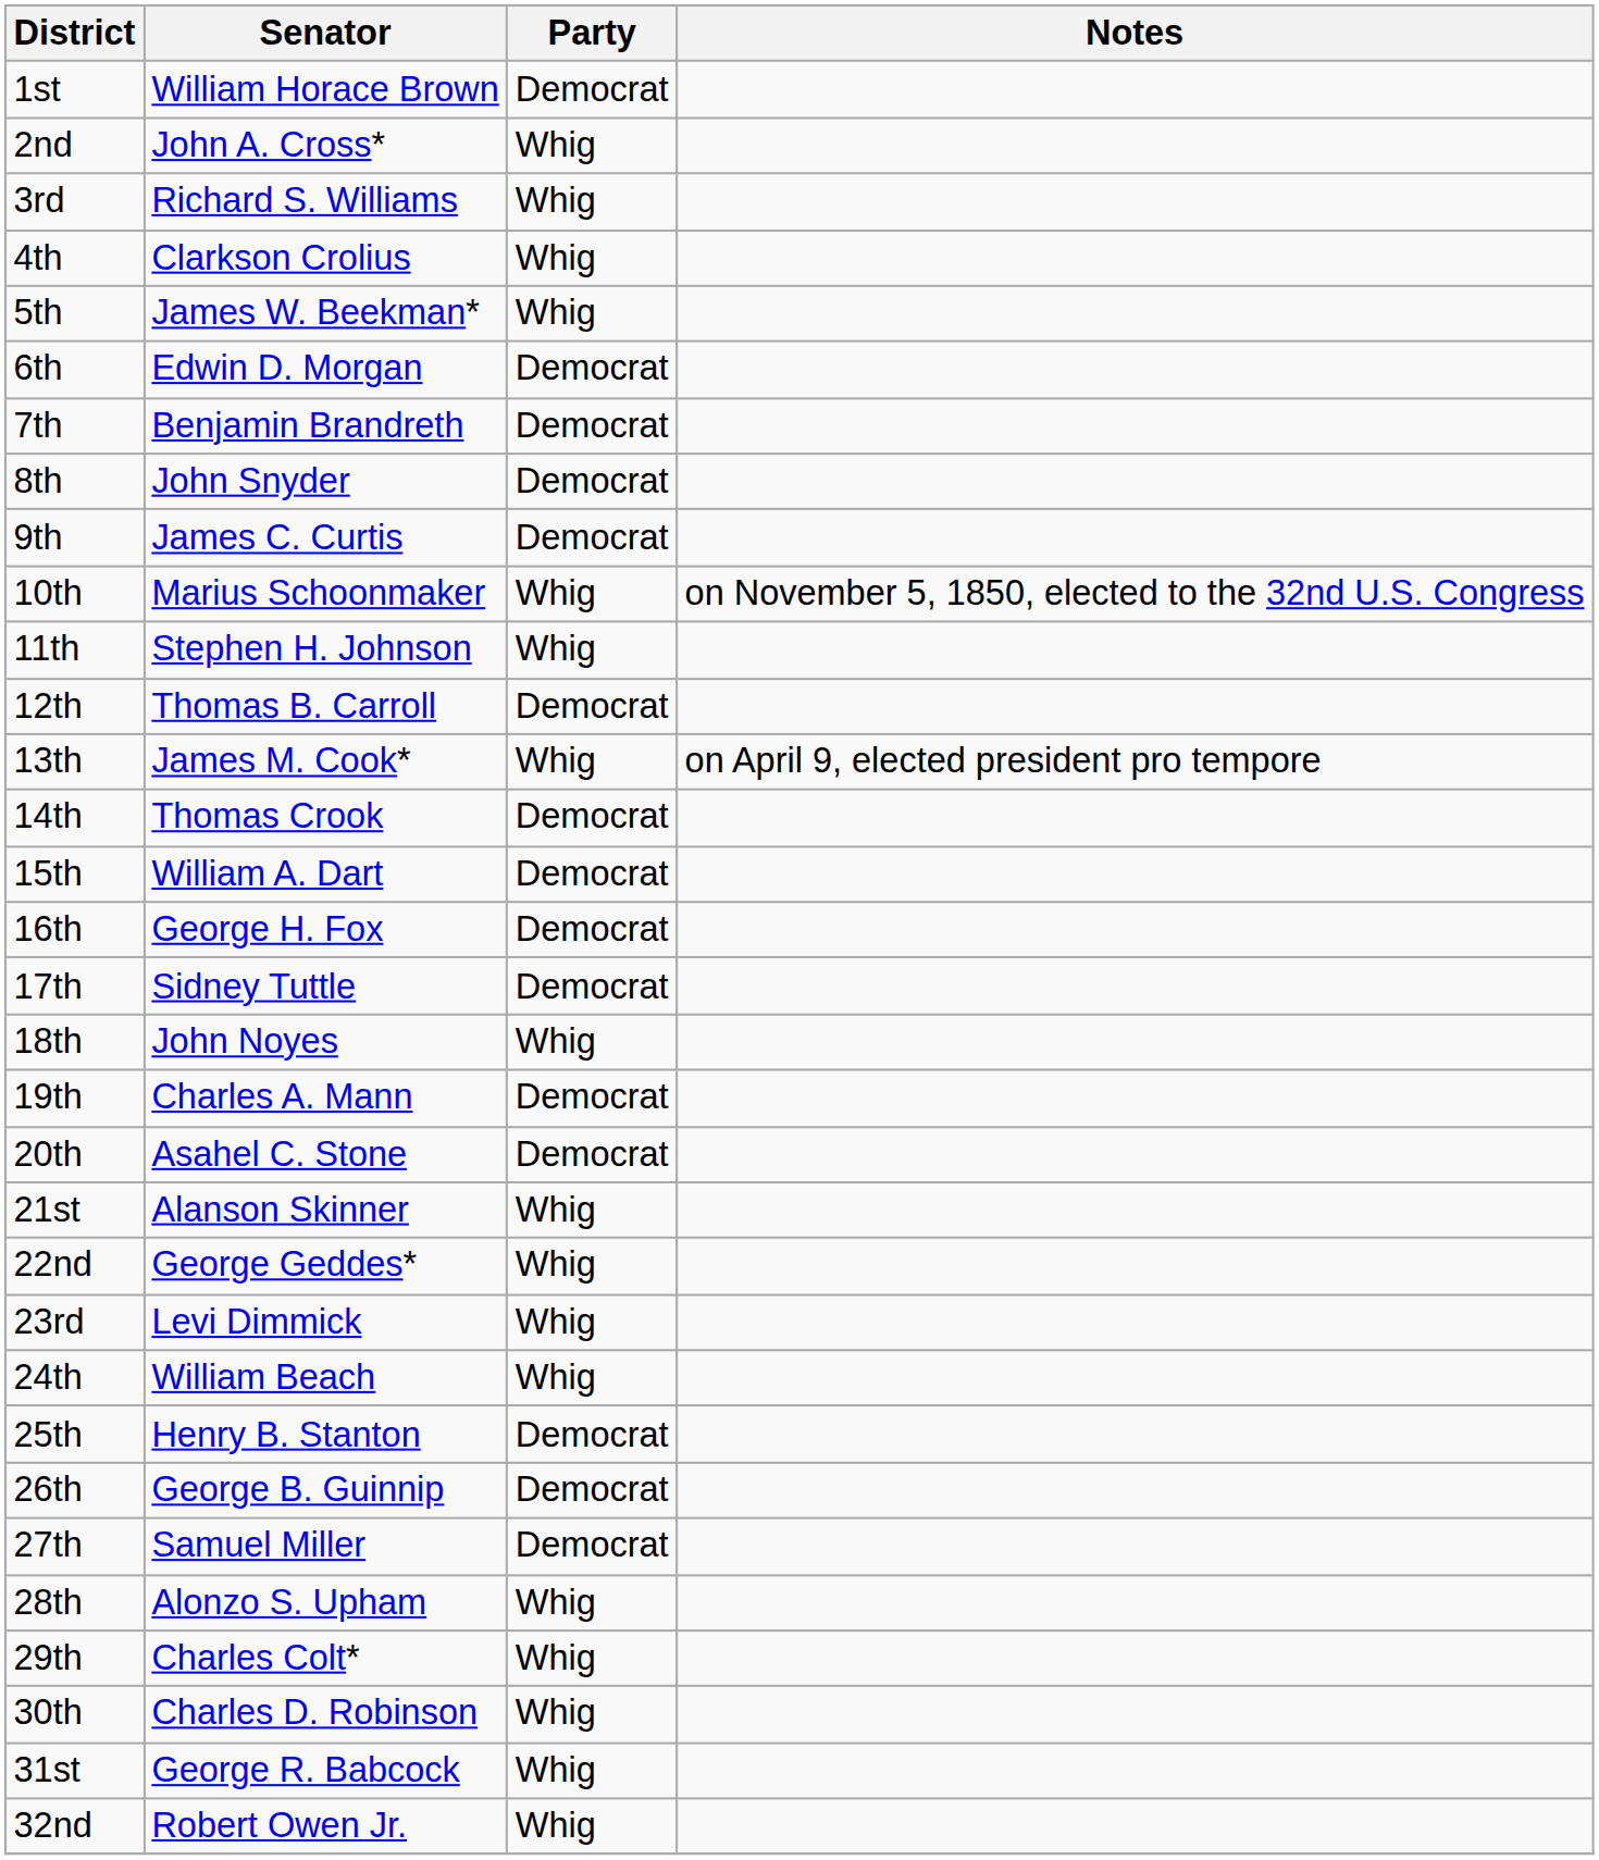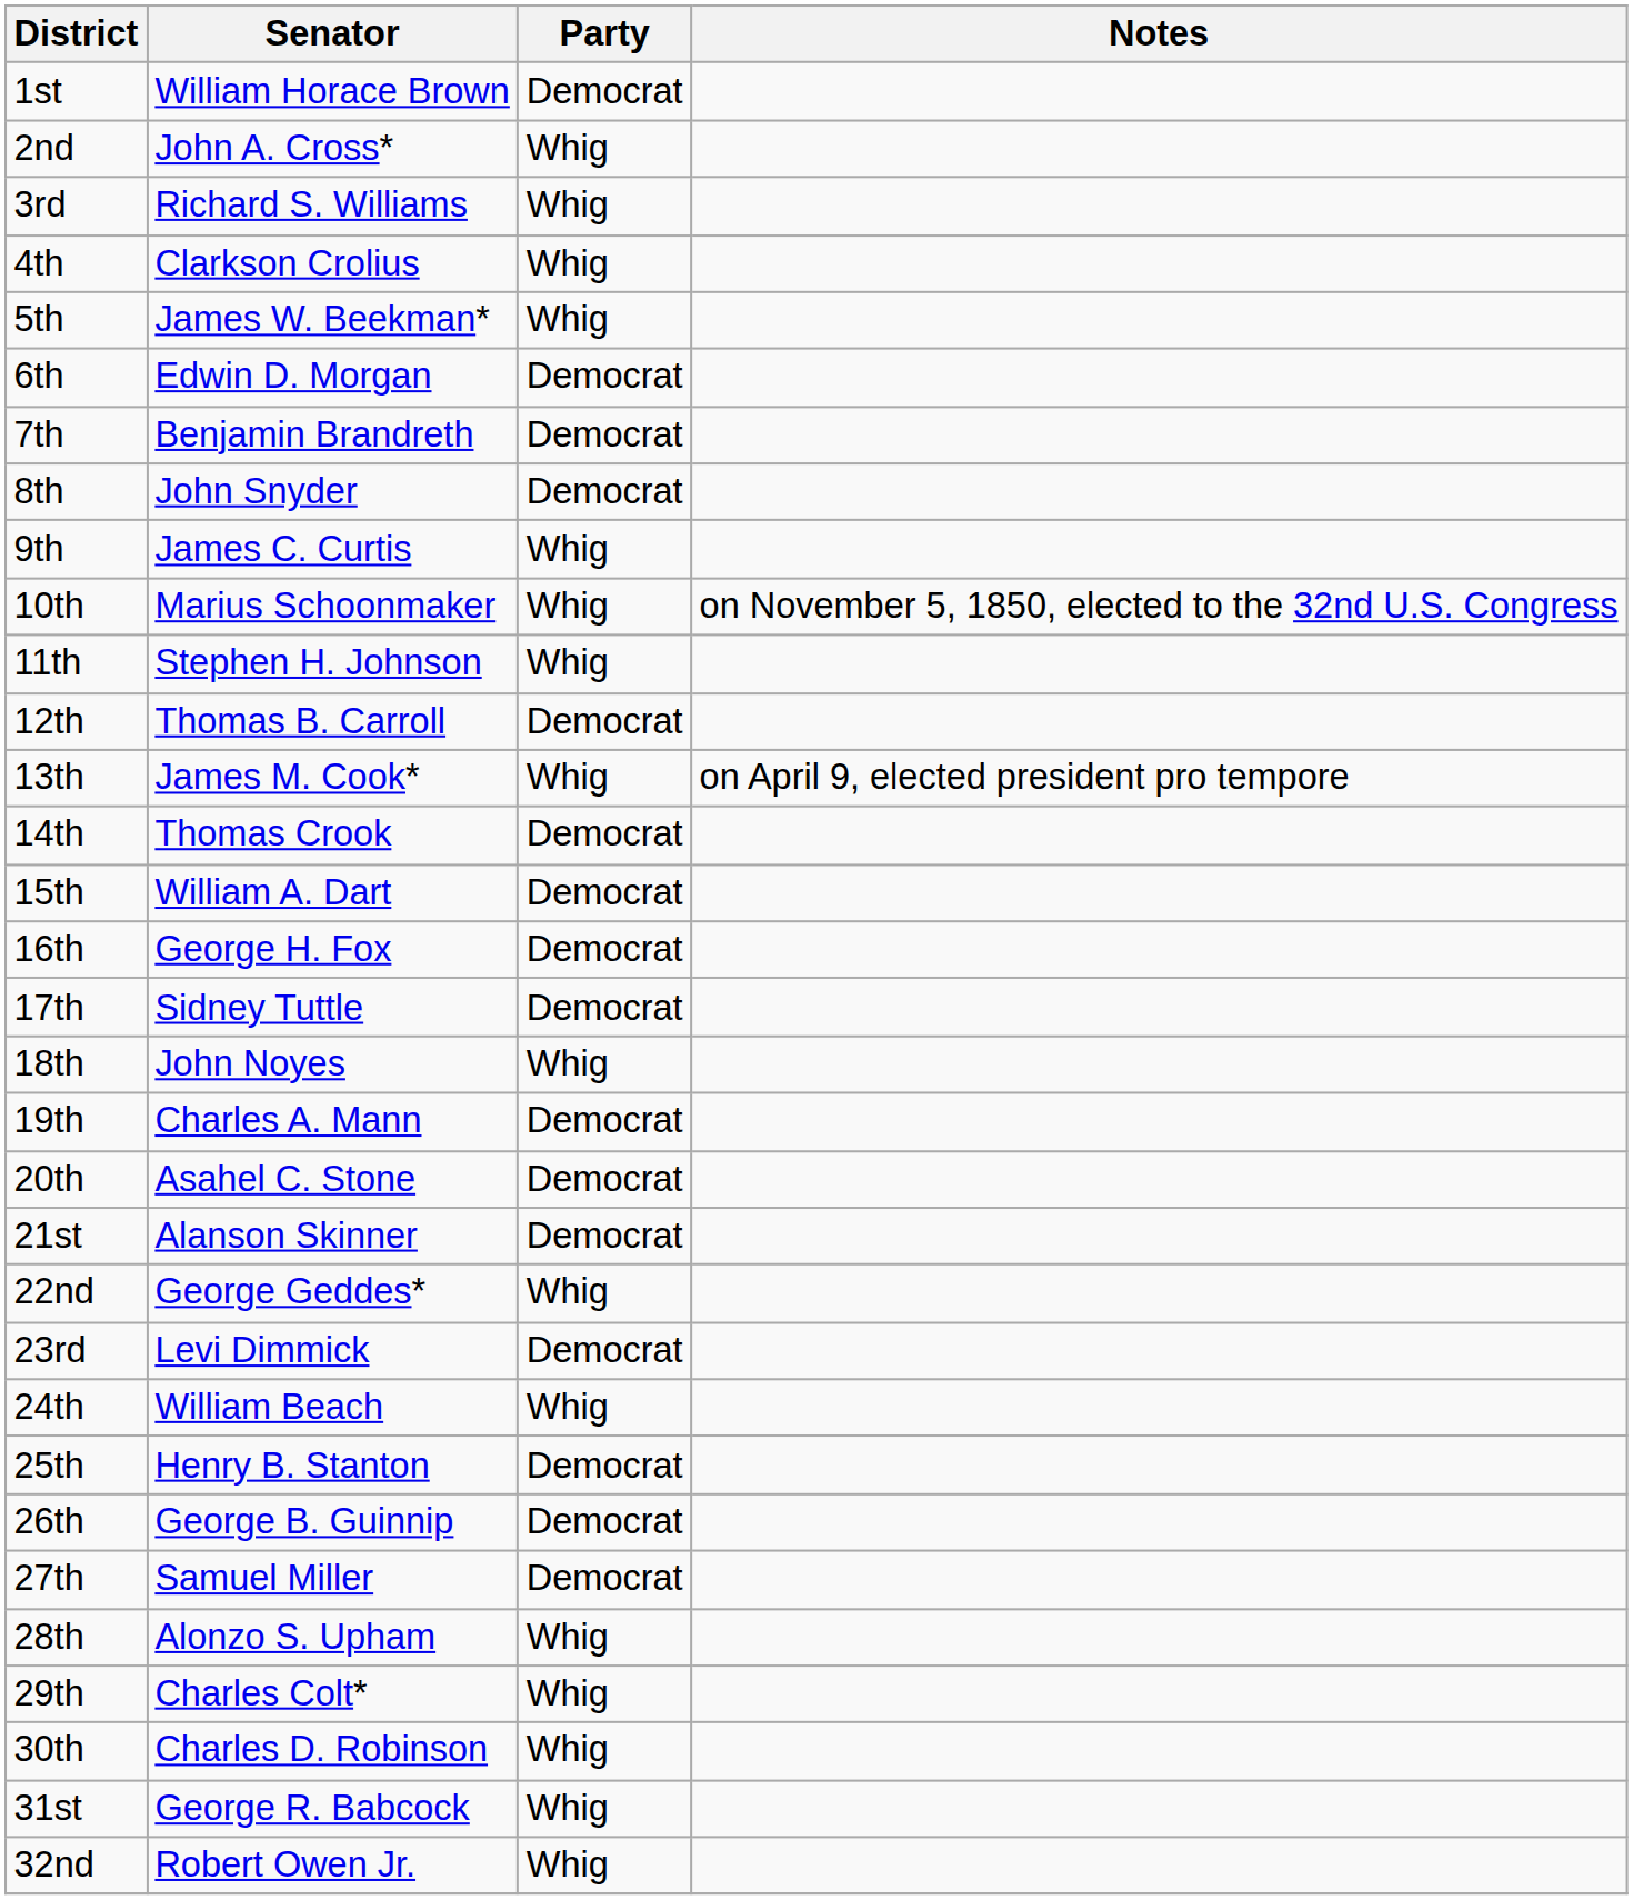 <table class=wikitable>
 <tr>
 <th>District</th>
 <th>Senator</th>
 <th>Party</th>
 <th>Notes</th>
 </tr>
 <tr>
 <td>1st</td>
 <td><a href='#'>William Horace Brown</a></td>
 <td>Democrat</td>
 <td></td>
 </tr>
 <tr>
 <td>2nd</td>
 <td><a href='#'>John A. Cross</a>*</td>
 <td>Whig</td>
 <td></td>
 </tr>
 <tr>
 <td>3rd</td>
 <td><a href='#'>Richard S. Williams</a></td>
 <td>Whig</td>
 <td></td>
 </tr>
 <tr>
 <td>4th</td>
 <td><a href='#'>Clarkson Crolius</a></td>
 <td>Whig</td>
 <td></td>
 </tr>
 <tr>
 <td>5th</td>
 <td><a href='#'>James W. Beekman</a>*</td>
 <td>Whig</td>
 <td></td>
 </tr>
 <tr>
 <td>6th</td>
 <td><a href='#'>Edwin D. Morgan</a></td>
 <td>Democrat</td>
 <td></td>
 </tr>
 <tr>
 <td>7th</td>
 <td><a href='#'>Benjamin Brandreth</a></td>
 <td>Democrat</td>
 <td></td>
 </tr>
 <tr>
 <td>8th</td>
 <td><a href='#'>John Snyder</a></td>
 <td>Democrat</td>
 <td></td>
 </tr>
 <tr>
 <td>9th</td>
 <td><a href='#'>James C. Curtis</a></td>
-<td>Democrat</td>
+<td>Whig</td>
 <td></td>
 </tr>
 <tr>
 <td>10th</td>
 <td><a href='#'>Marius Schoonmaker</a></td>
 <td>Whig</td>
 <td>on November 5, 1850, elected to the <a href='#'>32nd U.S. Congress</a></td>
 </tr>
 <tr>
 <td>11th</td>
 <td><a href='#'>Stephen H. Johnson</a></td>
 <td>Whig</td>
 <td></td>
 </tr>
 <tr>
 <td>12th</td>
 <td><a href='#'>Thomas B. Carroll</a></td>
 <td>Democrat</td>
 <td></td>
 </tr>
 <tr>
 <td>13th</td>
 <td><a href='#'>James M. Cook</a>*</td>
 <td>Whig</td>
 <td>on April 9, elected president pro tempore</td>
 </tr>
 <tr>
 <td>14th</td>
 <td><a href='#'>Thomas Crook</a></td>
 <td>Democrat</td>
 <td></td>
 </tr>
 <tr>
 <td>15th</td>
 <td><a href='#'>William A. Dart</a></td>
 <td>Democrat</td>
 <td></td>
 </tr>
 <tr>
 <td>16th</td>
 <td><a href='#'>George H. Fox</a></td>
 <td>Democrat</td>
 <td></td>
 </tr>
 <tr>
 <td>17th</td>
 <td><a href='#'>Sidney Tuttle</a></td>
 <td>Democrat</td>
 <td></td>
 </tr>
 <tr>
 <td>18th</td>
 <td><a href='#'>John Noyes</a></td>
 <td>Whig</td>
 <td></td>
 </tr>
 <tr>
 <td>19th</td>
 <td><a href='#'>Charles A. Mann</a></td>
 <td>Democrat</td>
 <td></td>
 </tr>
 <tr>
 <td>20th</td>
 <td><a href='#'>Asahel C. Stone</a></td>
 <td>Democrat</td>
 <td></td>
 </tr>
 <tr>
 <td>21st</td>
 <td><a href='#'>Alanson Skinner</a></td>
-<td>Whig</td>
+<td>Democrat</td>
 <td></td>
 </tr>
 <tr>
 <td>22nd</td>
 <td><a href='#'>George Geddes</a>*</td>
 <td>Whig</td>
 <td></td>
 </tr>
 <tr>
 <td>23rd</td>
 <td><a href='#'>Levi Dimmick</a></td>
-<td>Whig</td>
+<td>Democrat</td>
 <td></td>
 </tr>
 <tr>
 <td>24th</td>
 <td><a href='#'>William Beach</a></td>
 <td>Whig</td>
 <td></td>
 </tr>
 <tr>
 <td>25th</td>
 <td><a href='#'>Henry B. Stanton</a></td>
 <td>Democrat</td>
 <td></td>
 </tr>
 <tr>
 <td>26th</td>
 <td><a href='#'>George B. Guinnip</a></td>
 <td>Democrat</td>
 <td></td>
 </tr>
 <tr>
 <td>27th</td>
 <td><a href='#'>Samuel Miller</a></td>
 <td>Democrat</td>
 <td></td>
 </tr>
 <tr>
 <td>28th</td>
 <td><a href='#'>Alonzo S. Upham</a></td>
 <td>Whig</td>
 <td></td>
 </tr>
 <tr>
 <td>29th</td>
 <td><a href='#'>Charles Colt</a>*</td>
 <td>Whig</td>
 <td></td>
 </tr>
 <tr>
 <td>30th</td>
 <td><a href='#'>Charles D. Robinson</a></td>
 <td>Whig</td>
 <td></td>
 </tr>
 <tr>
 <td>31st</td>
 <td><a href='#'>George R. Babcock</a></td>
 <td>Whig</td>
 <td></td>
 </tr>
 <tr>
 <td>32nd</td>
 <td><a href='#'>Robert Owen Jr.</a></td>
 <td>Whig</td>
 <td></td>
 </tr>
 <tr>
 </tr>
 </table>
